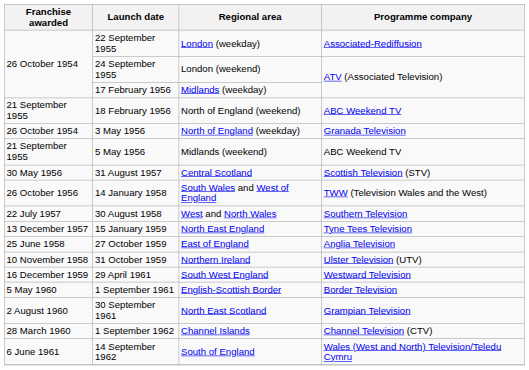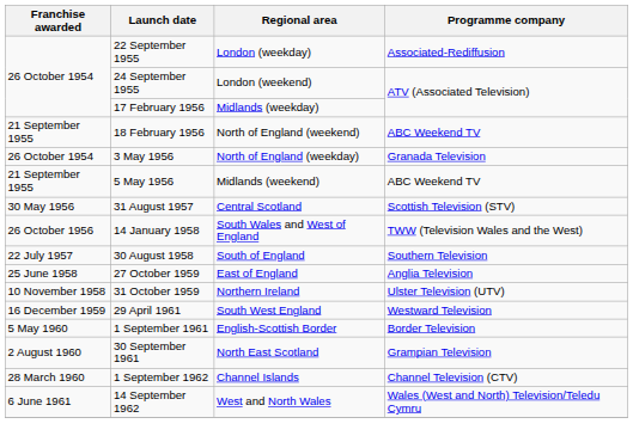 <table class="wikitable">
 <tr>
 <th>Franchise awarded</th>
 <th>Launch date</th>
 <th>Regional area</th>
 <th>Programme company</th>
 </tr>
 <tr>
 <td rowspan=3>26 October 1954</td>
 <td>22 September 1955</td>
 <td><a href='#'>London</a> (weekday)</td>
 <td><a href='#'>Associated-Rediffusion</a></td>
 </tr>
 <tr>
 <td>24 September 1955</td>
 <td>London (weekend)</td>
 <td rowspan=2><a href='#'>ATV</a> (Associated Television)</td>
 </tr>
 <tr>
 <td>17 February 1956</td>
 <td><a href='#'>Midlands</a> (weekday)</td>
 </tr>
 <tr>
 <td>21 September 1955</td>
 <td>18 February 1956</td>
 <td>North of England (weekend)</td>
 <td><a href='#'>ABC Weekend TV</a><br></td>
 </tr>
 <tr>
 <td>26 October 1954</td>
 <td>3 May 1956</td>
 <td><a href='#'>North of England</a> (weekday)</td>
 <td><a href='#'>Granada Television</a> </td>
 </tr>
 <tr>
 <td>21 September 1955</td>
 <td>5 May 1956</td>
 <td>Midlands (weekend)</td>
 <td>ABC Weekend TV<br></td>
 </tr>
 <tr>
 <td>30 May 1956</td>
 <td>31 August 1957</td>
 <td><a href='#'>Central Scotland</a></td>
 <td><a href='#'>Scottish Television</a> (STV)</td>
 </tr>
 <tr>
 <td>26 October 1956</td>
 <td>14 January 1958</td>
 <td><a href='#'>South Wales</a> and <a href='#'>West of England</a></td>
 <td><a href='#'>TWW</a> (Television Wales and the West)</td>
 </tr>
 <tr>
 <td>22 July 1957</td>
 <td>30 August 1958</td>
-<td><a href='#'>West</a> and <a href='#'>North Wales</a></td>
+<td><a href='#'>South of England</a> </td>
 <td><a href='#'>Southern Television</a></td>
-</tr>
-<tr>
-<td>13 December 1957</td>
-<td>15 January 1959</td>
-<td><a href='#'>North East England</a></td>
-<td><a href='#'>Tyne Tees Television</a>  </td>
 </tr>
 <tr>
 <td>25 June 1958</td>
 <td>27 October 1959</td>
 <td><a href='#'>East of England</a> </td>
 <td><a href='#'>Anglia Television</a> </td>
 </tr>
 <tr>
 <td>10 November 1958</td>
 <td>31 October 1959</td>
 <td><a href='#'>Northern Ireland</a></td>
 <td><a href='#'>Ulster Television</a> (UTV) </td>
 </tr>
 <tr>
 <td>16 December 1959</td>
 <td>29 April 1961</td>
 <td><a href='#'>South West England</a></td>
 <td><a href='#'>Westward Television</a></td>
 </tr>
 <tr>
 <td>5 May 1960</td>
 <td>1 September 1961</td>
 <td><a href='#'>English-Scottish Border</a><br></td>
 <td><a href='#'>Border Television</a> </td>
 </tr>
 <tr>
 <td>2 August 1960</td>
 <td>30 September 1961</td>
 <td><a href='#'>North East Scotland</a></td>
 <td><a href='#'>Grampian Television</a></td>
 </tr>
 <tr>
 <td>28 March 1960</td>
 <td>1 September 1962</td>
 <td><a href='#'>Channel Islands</a></td>
 <td><a href='#'>Channel Television</a> (CTV)  </td>
 </tr>
 <tr>
 <td>6 June 1961</td>
 <td>14 September 1962</td>
-<td><a href='#'>South of England</a> </td>
+<td><a href='#'>West</a> and <a href='#'>North Wales</a></td>
 <td><a href='#'>Wales (West and North) Television/Teledu Cymru</a></td>
 </tr>
 <tr>
 </tr>
 </table>
